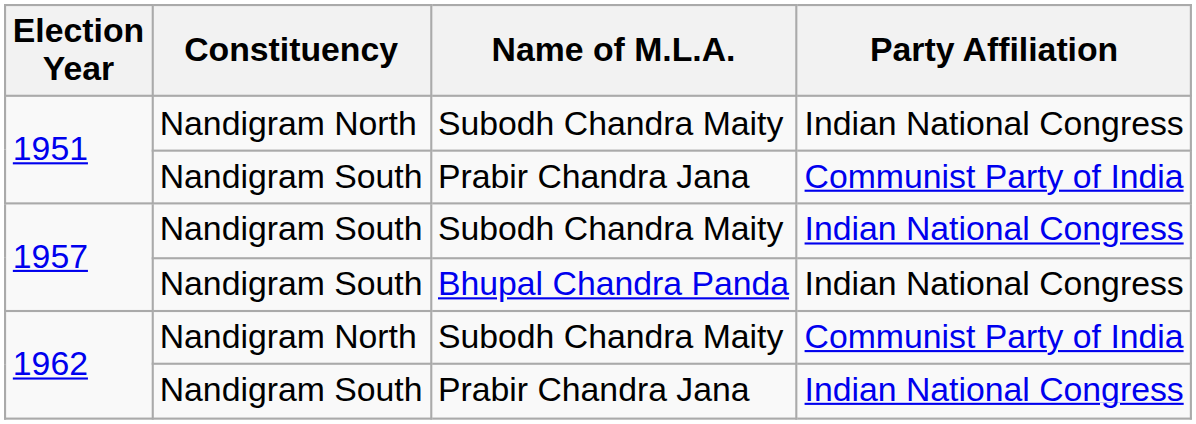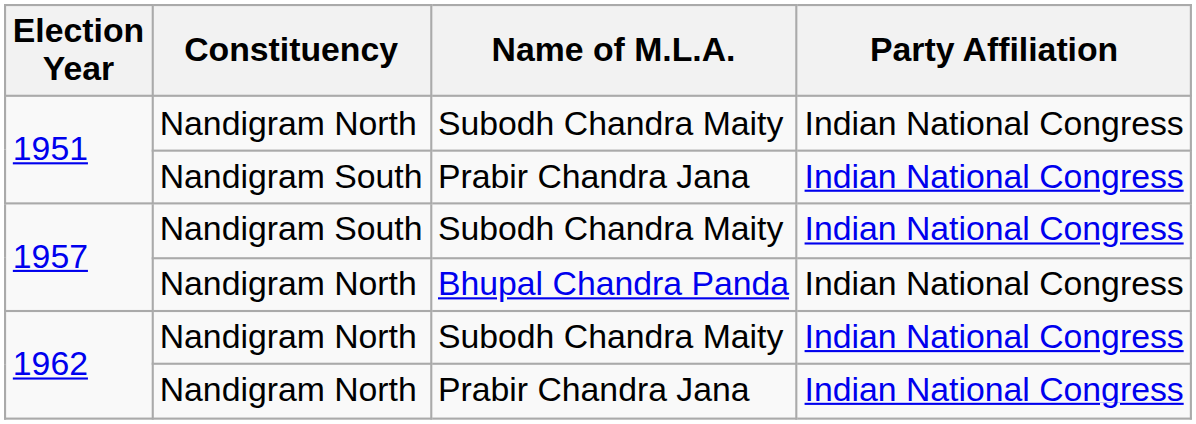 <table class="wikitable sortable"ìÍĦĤĠčw>
 <tr>
 <th>Election<br> Year</th>
 <th>Constituency</th>
 <th>Name of M.L.A.</th>
 <th>Party Affiliation</th>
 </tr>
 <tr>
 <td rowspan=2><a href='#'>1951</a></td>
 <td>Nandigram North</td>
 <td>Subodh Chandra Maity</td>
 <td>Indian National Congress</td>
 </tr>
 <tr>
 <td>Nandigram South</td>
 <td>Prabir Chandra Jana</td>
-<td><a href='#'>Communist Party of India</a></td>
+<td><a href='#'>Indian National Congress</a></td>
 </tr>
 <tr>
 <td rowspan=2><a href='#'>1957</a></td>
 <td>Nandigram South</td>
 <td>Subodh Chandra Maity</td>
 <td><a href='#'>Indian National Congress</a></td>
 </tr>
 <tr>
-<td>Nandigram South</td>
+<td>Nandigram North</td>
 <td><a href='#'>Bhupal Chandra Panda</a></td>
 <td>Indian National Congress</td>
 </tr>
 <tr>
 <td rowspan=2><a href='#'>1962</a></td>
 <td>Nandigram North</td>
 <td>Subodh Chandra Maity</td>
-<td><a href='#'>Communist Party of India</a></td>
+<td><a href='#'>Indian National Congress</a></td>
 </tr>
 <tr>
-<td>Nandigram South</td>
+<td>Nandigram North</td>
 <td>Prabir Chandra Jana</td>
 <td><a href='#'>Indian National Congress</a></td>
 </tr>
 </table>
